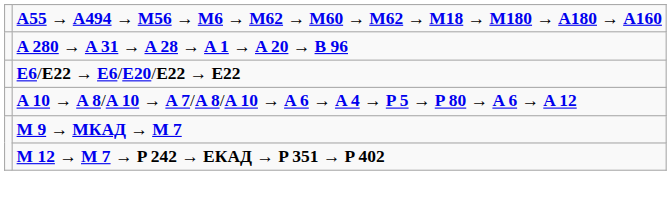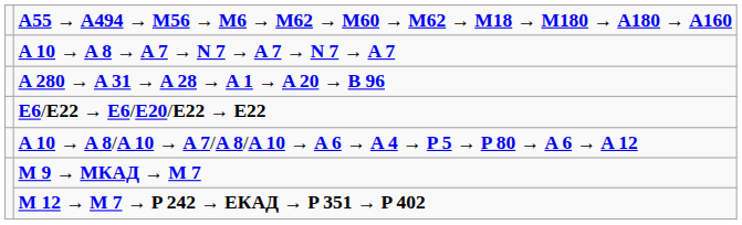 <table class="wikitable">
 <tr>
 <td></td>
 <td><a href='#'><span><strong>A55</strong></span></a> → <a href='#'><span><strong>A494</strong></span></a> → <a href='#'><span><strong>M56</strong></span></a> → <a href='#'><span><strong>M6</strong></span></a> → <a href='#'><span><strong>M62</strong></span></a> → <a href='#'><span><strong>M60</strong></span></a> → <a href='#'><span><strong>M62</strong></span></a> → <a href='#'><span><strong>M18</strong></span></a> → <a href='#'><span><strong>M180</strong></span></a> → <a href='#'><span><strong>A180</strong></span></a> → <a href='#'><span><strong>A160</strong></span></a><br></td>
+</tr>
+<tr>
+<td></td>
+<td><a href='#'><span><strong>A 10</strong></span></a> → <a href='#'><span><strong>A 8</strong></span></a> → <a href='#'><span><strong>A 7</strong></span></a> → <a href='#'><span><strong>N 7</strong></span></a> → <a href='#'><span><strong>A 7</strong></span></a> → <a href='#'><span><strong>N 7</strong></span></a> → <a href='#'><span><strong>A 7</strong></span></a><br></td>
 </tr>
 <tr>
 <td></td>
 <td><a href='#'><span><strong>A 280</strong></span></a> → <a href='#'><span><strong>A 31</strong></span></a> → <a href='#'><span><strong>A 28</strong></span></a> → <a href='#'><span><strong>A 1</strong></span></a> → <a href='#'><span><strong>A 20</strong></span></a> → <a href='#'><span><strong>B 96</strong></span></a><br></td>
 </tr>
 <tr>
 <td></td>
 <td><a href='#'><span><strong>E6</strong></span></a>/<span><strong>E22</strong></span> → <a href='#'><span><strong>E6</strong></span></a>/<a href='#'><span><strong>E20</strong></span></a>/<span><strong>E22</strong></span> → <span><strong>E22</strong></span><br></td>
 </tr>
 <tr>
 <td></td>
 <td><a href='#'><span><strong>A 10</strong></span></a> → <a href='#'><span><strong>A 8</strong></span></a>/<a href='#'><span><strong>A 10</strong></span></a> → <a href='#'><span><strong>A 7</strong></span></a>/<a href='#'><span><strong>A 8</strong></span></a>/<a href='#'><span><strong>A 10</strong></span></a> → <a href='#'><span><strong>A 6</strong></span></a> → <a href='#'><span><strong>A 4</strong></span></a> → <a href='#'><span><strong>P 5</strong></span></a> → <a href='#'><span><strong>P 80</strong></span></a> → <a href='#'><span><strong>A 6</strong></span></a> → <a href='#'><span><strong>A 12</strong></span></a><br></td>
 </tr>
 <tr>
 <td rowspan=2></td>
 <td><a href='#'><span><strong>M 9</strong></span></a> → <a href='#'><span><strong>МКАД</strong></span></a> → <a href='#'><span><strong>M 7</strong></span></a><br></td>
 </tr>
 <tr>
 <td><a href='#'><span><strong>M 12</strong></span></a> → <a href='#'><span><strong>M 7</strong></span></a> → <span><strong>P 242</strong></span> → <span><strong>ЕКАД</strong></span> → <span><strong>P 351</strong></span> → <span><strong>P 402</strong></span><br></td>
 </tr>
 </table>
